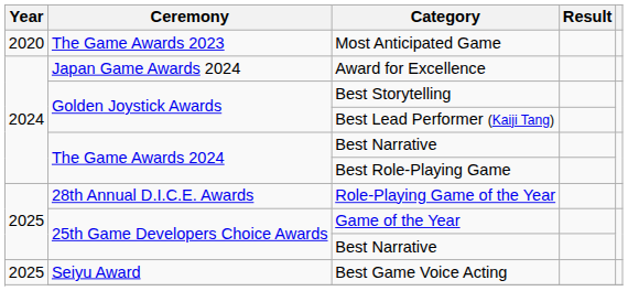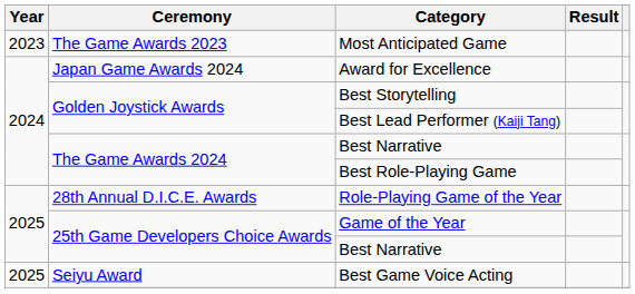 <table class="wikitable plainrowheaders sortable" width="auto">
 <tr>
 <th scope="col">Year</th>
 <th scope="col">Ceremony</th>
 <th scope="col">Category</th>
 <th scope="col">Result</th>
 <th scope="col" class="unsortable"></th>
 </tr>
 <tr>
-<td style="text-align:center;">2020</td>
+<td style="text-align:center;">2023</td>
 <td><a href='#'>The Game Awards 2023</a></td>
 <td>Most Anticipated Game</td>
 <td></td>
 <td style="text-align:center;"></td>
 </tr>
 <tr>
 <td style="text-align:center;" rowspan="5">2024</td>
 <td><a href='#'>Japan Game Awards</a> 2024</td>
 <td>Award for Excellence</td>
 <td></td>
 <td style="text-align:center;" rowspan="1"></td>
 </tr>
 <tr>
 <td rowspan="2"><a href='#'>Golden Joystick Awards</a></td>
 <td>Best Storytelling</td>
 <td></td>
 <td style="text-align:center;" rowspan="2"></td>
 </tr>
 <tr>
 <td>Best Lead Performer <small>(<a href='#'>Kaiji Tang</a>)</small></td>
 <td></td>
 </tr>
 <tr>
 <td rowspan="2"><a href='#'>The Game Awards 2024</a></td>
 <td>Best Narrative</td>
 <td></td>
 <td rowspan="2" style="text-align:center;"></td>
 </tr>
 <tr>
 <td>Best Role-Playing Game</td>
 <td></td>
 </tr>
 <tr>
 <td rowspan="3" style="text-align:center;">2025</td>
 <td><a href='#'>28th Annual D.I.C.E. Awards</a></td>
 <td><a href='#'>Role-Playing Game of the Year</a></td>
 <td></td>
 <td style="text-align:center;"></td>
 </tr>
 <tr>
 <td rowspan="2"><a href='#'>25th Game Developers Choice Awards</a></td>
 <td><a href='#'>Game of the Year</a></td>
 <td></td>
 <td rowspan="2" style="text-align:center;"></td>
 </tr>
 <tr>
 <td>Best Narrative</td>
 <td></td>
 </tr>
 <tr>
 <td rowspan="3" style="text-align:center;">2025</td>
 <td><a href='#'>Seiyu Award</a></td>
 <td>Best Game Voice Acting</td>
 <td></td>
 <td style="text-align:center;"></td>
 </tr>
 <tr>
 </tr>
 </table>
